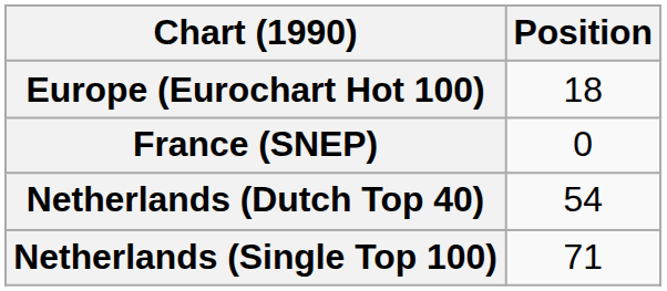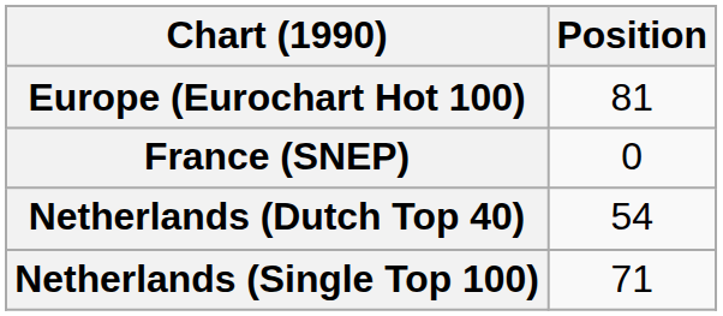 <table class="wikitable sortable plainrowheaders">
 <tr>
 <th>Chart (1990)</th>
 <th>Position</th>
 </tr>
 <tr>
 <th scope="row">Europe (Eurochart Hot 100)</th>
-<td style="text-align:center;">18</td>
+<td style="text-align:center;">81</td>
 </tr>
 <tr>
 <th scope="row">France (SNEP)</th>
 <td align="center">0</td>
 </tr>
 <tr>
 <th scope="row">Netherlands (Dutch Top 40)</th>
 <td align="center">54</td>
 </tr>
 <tr>
 <th scope="row">Netherlands (Single Top 100)</th>
 <td align="center">71</td>
 </tr>
 </table>
